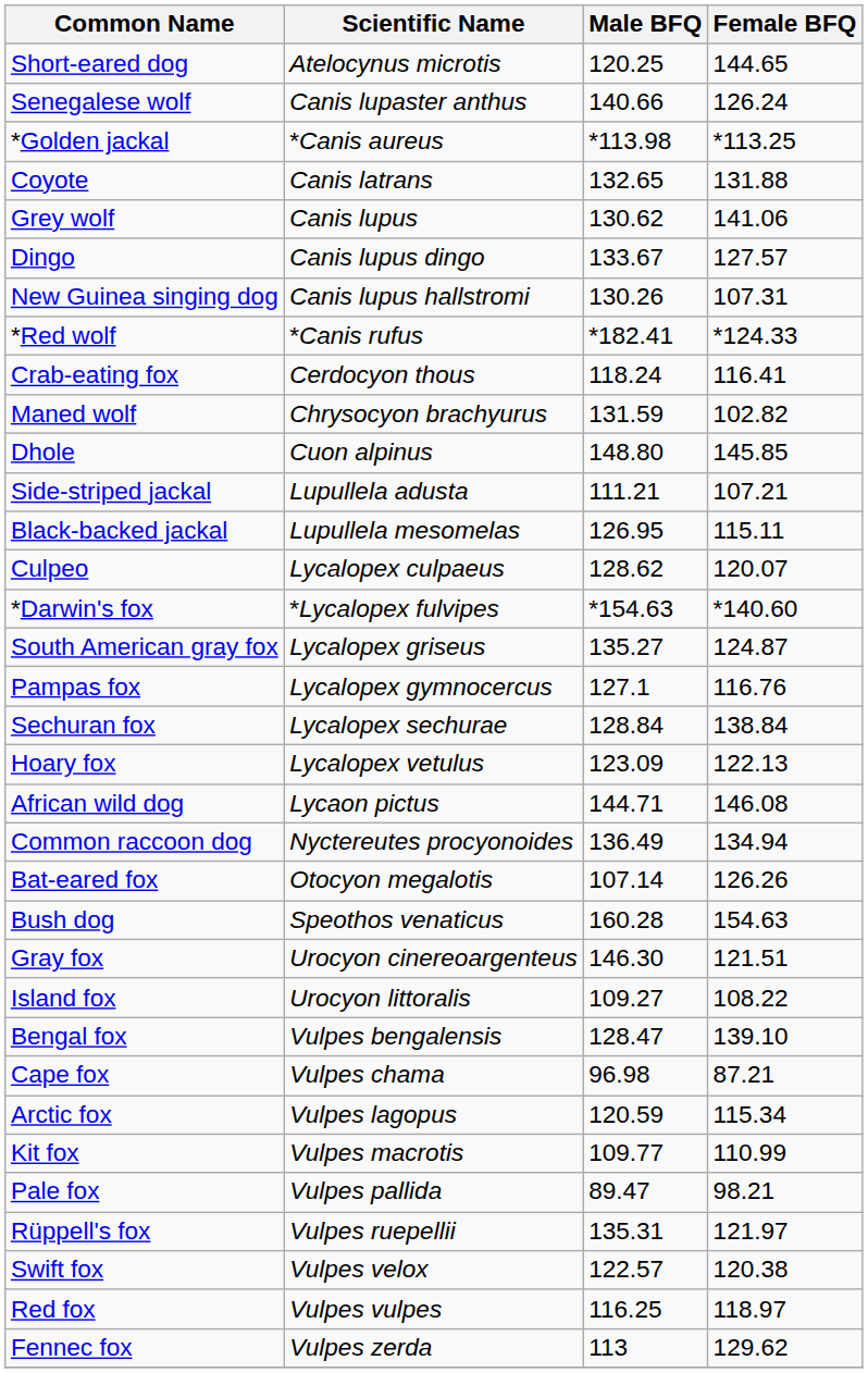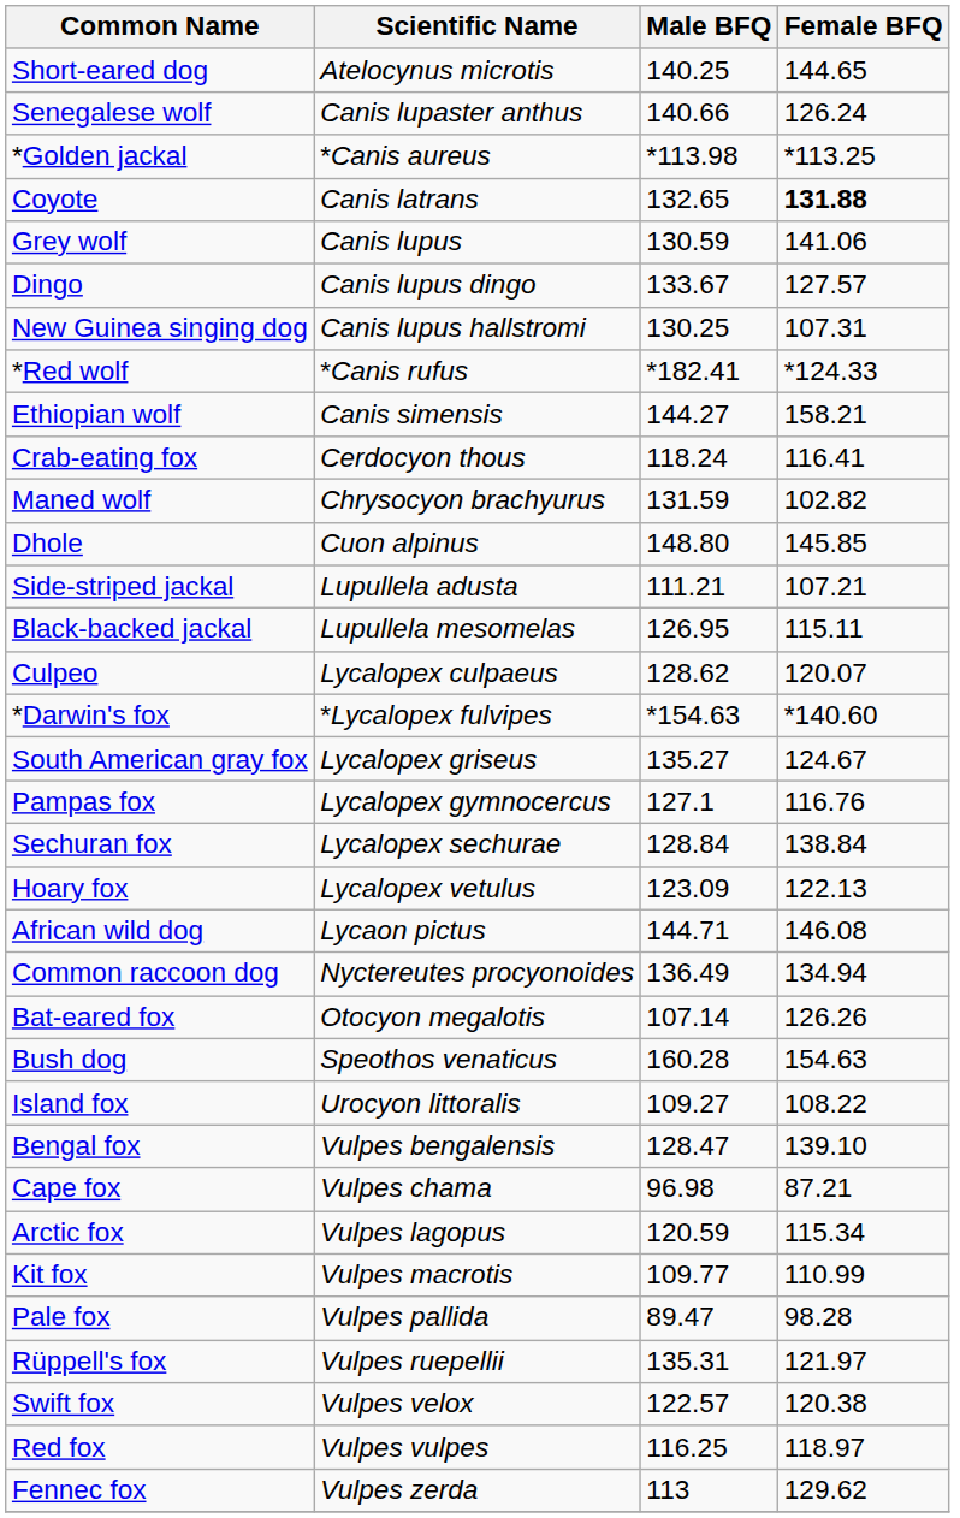 <table class="wikitable sortable">
 <tr>
 <th>Common Name</th>
 <th>Scientific Name</th>
 <th>Male BFQ</th>
 <th>Female BFQ</th>
 </tr>
 <tr>
 <td><a href='#'>Short-eared dog</a></td>
 <td><em>Atelocynus microtis</em></td>
-<td>120.25</td>
+<td>140.25</td>
 <td>144.65</td>
 </tr>
 <tr>
 <td><a href='#'>Senegalese wolf</a></td>
 <td><em>Canis lupaster anthus</em></td>
 <td>140.66</td>
 <td>126.24</td>
 </tr>
 <tr>
 <td>*<a href='#'>Golden jackal</a></td>
 <td>*<em>Canis aureus</em></td>
 <td>*113.98</td>
 <td>*113.25</td>
 </tr>
 <tr>
 <td><a href='#'>Coyote</a></td>
 <td><em>Canis latrans</em></td>
 <td>132.65</td>
-<td>131.88</td>
+<td><strong>131.88</strong></td>
 </tr>
 <tr>
 <td><a href='#'>Grey wolf</a></td>
 <td><em>Canis lupus</em></td>
-<td>130.62</td>
+<td>130.59</td>
 <td>141.06</td>
 </tr>
 <tr>
 <td><a href='#'>Dingo</a></td>
 <td><em>Canis lupus dingo </em></td>
 <td>133.67</td>
 <td>127.57</td>
 </tr>
 <tr>
 <td><a href='#'>New Guinea singing dog</a></td>
 <td><em>Canis lupus hallstromi</em></td>
-<td>130.26</td>
+<td>130.25</td>
 <td>107.31</td>
 </tr>
 <tr>
 <td>*<a href='#'>Red wolf</a></td>
 <td>*<em>Canis rufus</em></td>
 <td>*182.41</td>
 <td>*124.33</td>
+</tr>
+<tr>
+<td><a href='#'>Ethiopian wolf</a></td>
+<td><em>Canis simensis</em></td>
+<td>144.27</td>
+<td>158.21</td>
 </tr>
 <tr>
 <td><a href='#'>Crab-eating fox</a></td>
 <td><em>Cerdocyon thous</em></td>
 <td>118.24</td>
 <td>116.41</td>
 </tr>
 <tr>
 <td><a href='#'>Maned wolf</a></td>
 <td><em>Chrysocyon brachyurus</em></td>
 <td>131.59</td>
 <td>102.82</td>
 </tr>
 <tr>
 <td><a href='#'>Dhole</a></td>
 <td><em>Cuon alpinus</em></td>
 <td>148.80</td>
 <td>145.85</td>
 </tr>
 <tr>
 <td><a href='#'>Side-striped jackal</a></td>
 <td><em>Lupullela adusta</em></td>
 <td>111.21</td>
 <td>107.21</td>
 </tr>
 <tr>
 <td><a href='#'>Black-backed jackal</a></td>
 <td><em>Lupullela mesomelas</em></td>
 <td>126.95</td>
 <td>115.11</td>
 </tr>
 <tr>
 <td><a href='#'>Culpeo</a></td>
 <td><em>Lycalopex culpaeus</em></td>
 <td>128.62</td>
 <td>120.07</td>
 </tr>
 <tr>
 <td>*<a href='#'>Darwin's fox</a></td>
 <td>*<em>Lycalopex fulvipes</em></td>
 <td>*154.63</td>
 <td>*140.60</td>
 </tr>
 <tr>
 <td><a href='#'>South American gray fox</a></td>
 <td><em>Lycalopex griseus</em></td>
 <td>135.27</td>
-<td>124.87</td>
+<td>124.67</td>
 </tr>
 <tr>
 <td><a href='#'>Pampas fox</a></td>
 <td><em>Lycalopex gymnocercus</em></td>
 <td>127.1</td>
 <td>116.76</td>
 </tr>
 <tr>
 <td><a href='#'>Sechuran fox</a></td>
 <td><em>Lycalopex sechurae</em></td>
 <td>128.84</td>
 <td>138.84</td>
 </tr>
 <tr>
 <td><a href='#'>Hoary fox</a></td>
 <td><em>Lycalopex vetulus</em></td>
 <td>123.09</td>
 <td>122.13</td>
 </tr>
 <tr>
 <td><a href='#'>African wild dog</a></td>
 <td><em>Lycaon pictus</em></td>
 <td>144.71</td>
 <td>146.08</td>
 </tr>
 <tr>
 <td><a href='#'>Common raccoon dog</a></td>
 <td><em>Nyctereutes procyonoides</em></td>
 <td>136.49</td>
 <td>134.94</td>
 </tr>
 <tr>
 <td><a href='#'>Bat-eared fox</a></td>
 <td><em>Otocyon megalotis</em></td>
 <td>107.14</td>
 <td>126.26</td>
 </tr>
 <tr>
 <td><a href='#'>Bush dog</a></td>
 <td><em>Speothos venaticus</em></td>
 <td>160.28</td>
 <td>154.63</td>
 </tr>
 <tr>
-<td><a href='#'>Gray fox</a></td>
-<td><em>Urocyon cinereoargenteus</em></td>
-<td>146.30</td>
-<td>121.51</td>
-</tr>
-<tr>
 <td><a href='#'>Island fox</a></td>
 <td><em>Urocyon littoralis</em></td>
 <td>109.27</td>
 <td>108.22</td>
 </tr>
 <tr>
 <td><a href='#'>Bengal fox</a></td>
 <td><em>Vulpes bengalensis</em></td>
 <td>128.47</td>
 <td>139.10</td>
 </tr>
 <tr>
 <td><a href='#'>Cape fox</a></td>
 <td><em>Vulpes chama</em></td>
 <td>96.98</td>
 <td>87.21</td>
 </tr>
 <tr>
 <td><a href='#'>Arctic fox</a></td>
 <td><em>Vulpes lagopus</em></td>
 <td>120.59</td>
 <td>115.34</td>
 </tr>
 <tr>
 <td><a href='#'>Kit fox</a></td>
 <td><em>Vulpes macrotis</em></td>
 <td>109.77</td>
 <td>110.99</td>
 </tr>
 <tr>
 <td><a href='#'>Pale fox</a></td>
 <td><em>Vulpes pallida</em></td>
 <td>89.47</td>
-<td>98.21</td>
+<td>98.28</td>
 </tr>
 <tr>
 <td><a href='#'>Rüppell's fox</a></td>
 <td><em>Vulpes ruepellii</em></td>
 <td>135.31</td>
 <td>121.97</td>
 </tr>
 <tr>
 <td><a href='#'>Swift fox</a></td>
 <td><em>Vulpes velox</em></td>
 <td>122.57</td>
 <td>120.38</td>
 </tr>
 <tr>
 <td><a href='#'>Red fox</a></td>
 <td><em>Vulpes vulpes</em></td>
 <td>116.25</td>
 <td>118.97</td>
 </tr>
 <tr>
 <td><a href='#'>Fennec fox</a></td>
 <td><em>Vulpes zerda</em></td>
 <td>113</td>
 <td>129.62</td>
 </tr>
 <tr>
 </tr>
 </table>
